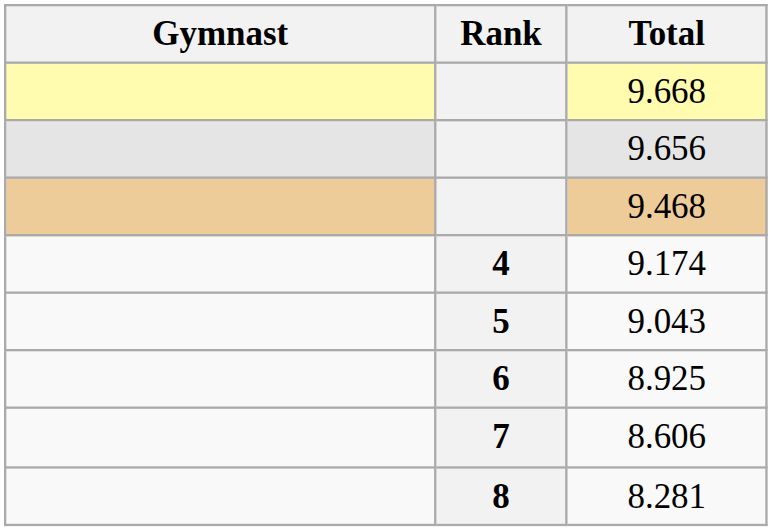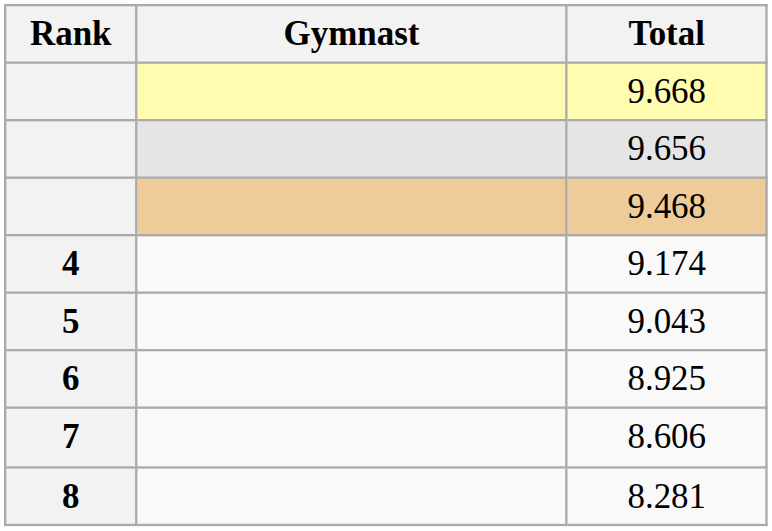 <table class="wikitable sortable" style="text-align:center; font-size:95%">
 <tr>
+<th scope="col" style="width:50px;">Rank</th>
 <th scope="col" style="width:180px;">Gymnast</th>
-<th scope="col" style="width:50px;">Rank</th>
 <th scope="col" style="width:80px;">Total</th>
 </tr>
 <tr style="background:#fffcaf;">
+<th scope=row style="text-align:center"></th>
 <td style="text-align:left;"></td>
-<th scope=row style="text-align:center"></th>
 <td>9.668</td>
 </tr>
 <tr style="background:#e5e5e5;">
+<th scope=row style="text-align:center"></th>
 <td style="text-align:left;"></td>
-<th scope=row style="text-align:center"></th>
 <td>9.656</td>
 </tr>
 <tr style="background:#ec9;">
+<th scope=row style="text-align:center"></th>
 <td style="text-align:left;"></td>
-<th scope=row style="text-align:center"></th>
 <td>9.468</td>
 </tr>
 <tr>
+<th scope=row style="text-align:center">4</th>
 <td style="text-align:left;"></td>
-<th scope=row style="text-align:center">4</th>
 <td>9.174</td>
 </tr>
 <tr>
+<th scope=row style="text-align:center">5</th>
 <td style="text-align:left;"></td>
-<th scope=row style="text-align:center">5</th>
 <td>9.043</td>
 </tr>
 <tr>
+<th scope=row style="text-align:center">6</th>
 <td style="text-align:left;"></td>
-<th scope=row style="text-align:center">6</th>
 <td>8.925</td>
 </tr>
 <tr>
+<th scope=row style="text-align:center">7</th>
 <td style="text-align:left;"></td>
-<th scope=row style="text-align:center">7</th>
 <td>8.606</td>
 </tr>
 <tr>
+<th scope=row style="text-align:center">8</th>
 <td style="text-align:left;"></td>
-<th scope=row style="text-align:center">8</th>
 <td>8.281</td>
 </tr>
 </table>
